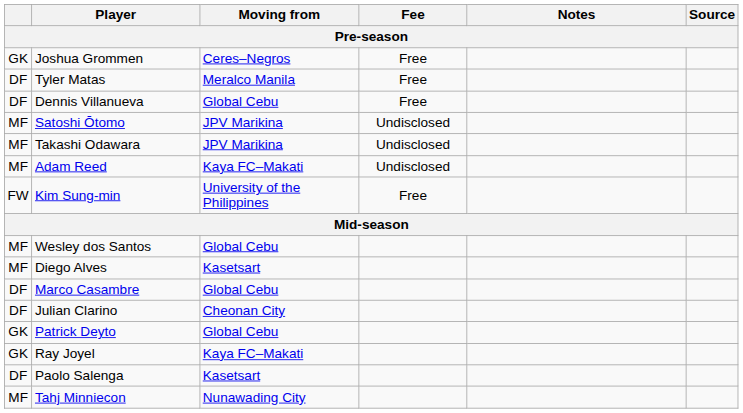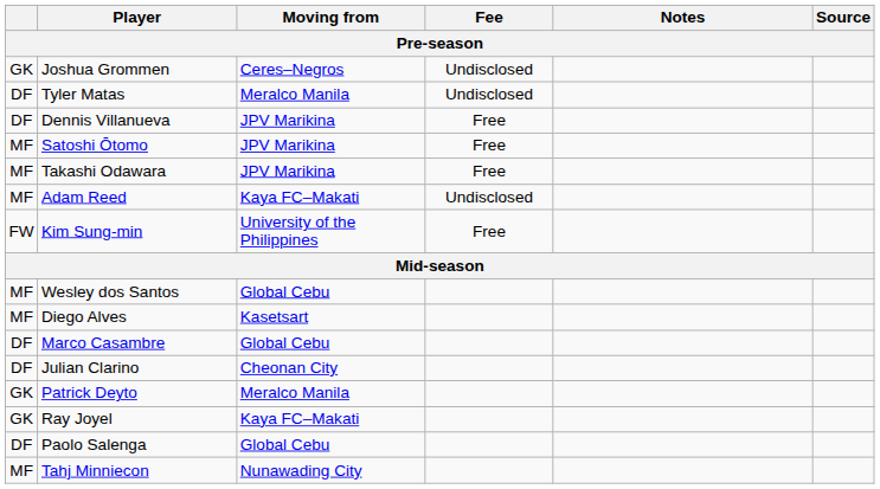 <table class="wikitable sortable">
 <tr>
 <th style="width:20px;"></th>
 <th style="width:190px;">Player</th>
 <th style="width:180px;">Moving from</th>
 <th style="width:120px;" class="unsortable">Fee</th>
 <th style="width:250px;" class="unsortable">Notes</th>
 <th style="width:20px;">Source</th>
 </tr>
 <tr>
 <th colspan="6">Pre-season</th>
 </tr>
 <tr>
 <td align="center">GK</td>
 <td> Joshua Grommen</td>
 <td> <a href='#'>Ceres–Negros</a></td>
-<td align="center">Free</td>
+<td align="center">Undisclosed</td>
 <td></td>
 <td></td>
 </tr>
 <tr>
 <td align="center">DF</td>
 <td> Tyler Matas</td>
 <td> <a href='#'>Meralco Manila</a></td>
-<td align="center">Free</td>
+<td align="center">Undisclosed</td>
 <td></td>
 <td></td>
 </tr>
 <tr>
 <td align="center">DF</td>
 <td> Dennis Villanueva</td>
-<td> <a href='#'>Global Cebu</a></td>
+<td> <a href='#'>JPV Marikina</a></td>
 <td align="center">Free</td>
 <td></td>
 <td></td>
 </tr>
 <tr>
 <td align="center">MF</td>
 <td> <a href='#'>Satoshi Ōtomo</a></td>
 <td> <a href='#'>JPV Marikina</a></td>
-<td align="center">Undisclosed</td>
+<td align="center">Free</td>
 <td></td>
 <td></td>
 </tr>
 <tr>
 <td align="center">MF</td>
 <td> Takashi Odawara</td>
 <td> <a href='#'>JPV Marikina</a></td>
-<td align="center">Undisclosed</td>
+<td align="center">Free</td>
 <td></td>
 <td></td>
 </tr>
 <tr>
 <td align="center">MF</td>
 <td> <a href='#'>Adam Reed</a></td>
 <td> <a href='#'>Kaya FC–Makati</a></td>
 <td align="center">Undisclosed</td>
 <td></td>
 <td></td>
 </tr>
 <tr>
 <td align="center">FW</td>
 <td> <a href='#'>Kim Sung-min</a></td>
 <td> <a href='#'>University of the Philippines</a></td>
 <td align="center">Free</td>
 <td></td>
 <td></td>
 </tr>
 <tr>
 <th colspan="6">Mid-season</th>
 </tr>
 <tr>
 <td align="center">MF</td>
 <td> Wesley dos Santos</td>
 <td> <a href='#'>Global Cebu</a></td>
 <td></td>
 <td></td>
 <td></td>
 </tr>
 <tr>
 <td align="center">MF</td>
 <td> Diego Alves</td>
 <td> <a href='#'>Kasetsart</a></td>
 <td></td>
 <td></td>
 <td></td>
 </tr>
 <tr>
 <td align="center">DF</td>
 <td> <a href='#'>Marco Casambre</a></td>
 <td> <a href='#'>Global Cebu</a></td>
 <td></td>
 <td></td>
 <td></td>
 </tr>
 <tr>
 <td align="center">DF</td>
 <td> Julian Clarino</td>
 <td> <a href='#'>Cheonan City</a></td>
 <td></td>
 <td></td>
 <td></td>
 </tr>
 <tr>
 <td align="center">GK</td>
 <td> <a href='#'>Patrick Deyto</a></td>
-<td> <a href='#'>Global Cebu</a></td>
+<td> <a href='#'>Meralco Manila</a></td>
 <td></td>
 <td></td>
 <td></td>
 </tr>
 <tr>
 <td align="center">GK</td>
 <td> Ray Joyel</td>
 <td> <a href='#'>Kaya FC–Makati</a></td>
 <td></td>
 <td></td>
 <td></td>
 </tr>
 <tr>
 <td align="center">DF</td>
 <td> Paolo Salenga</td>
-<td> <a href='#'>Kasetsart</a></td>
+<td> <a href='#'>Global Cebu</a></td>
 <td></td>
 <td></td>
 <td></td>
 </tr>
 <tr>
 <td align="center">MF</td>
 <td> <a href='#'>Tahj Minniecon</a></td>
 <td> <a href='#'>Nunawading City</a></td>
 <td></td>
 <td></td>
 <td></td>
 </tr>
 </table>
